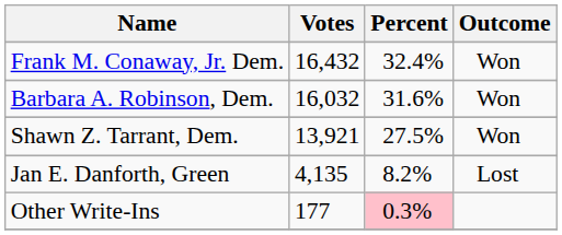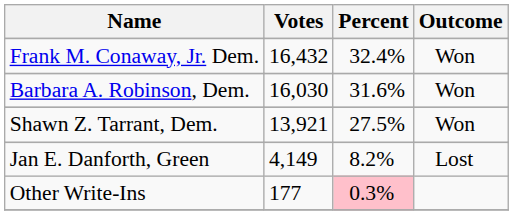 <table class="wikitable">
 <tr>
 <th>Name</th>
 <th>Votes</th>
 <th>Percent</th>
 <th>Outcome</th>
 </tr>
 <tr>
 </tr>
 <tr>
 <td><a href='#'>Frank M. Conaway, Jr.</a> Dem.</td>
 <td>16,432</td>
 <td>  32.4%</td>
 <td>   Won</td>
 </tr>
 <tr>
 </tr>
 <tr>
 <td><a href='#'>Barbara A. Robinson</a>, Dem.</td>
-<td>16,032</td>
+<td>16,030</td>
 <td>  31.6%</td>
 <td>   Won</td>
 </tr>
 <tr>
 </tr>
 <tr>
 <td>Shawn Z. Tarrant, Dem.</td>
 <td>13,921</td>
 <td>  27.5%</td>
 <td>   Won</td>
 </tr>
 <tr>
 </tr>
 <tr>
 <td>Jan E. Danforth, Green</td>
-<td>4,135</td>
+<td>4,149</td>
 <td>  8.2%</td>
 <td>   Lost</td>
 </tr>
 <tr>
 <td>Other Write-Ins</td>
 <td>177</td>
 <td style="background: pink;">  0.3%</td>
 <td>   </td>
 </tr>
 <tr>
 </tr>
 </table>
